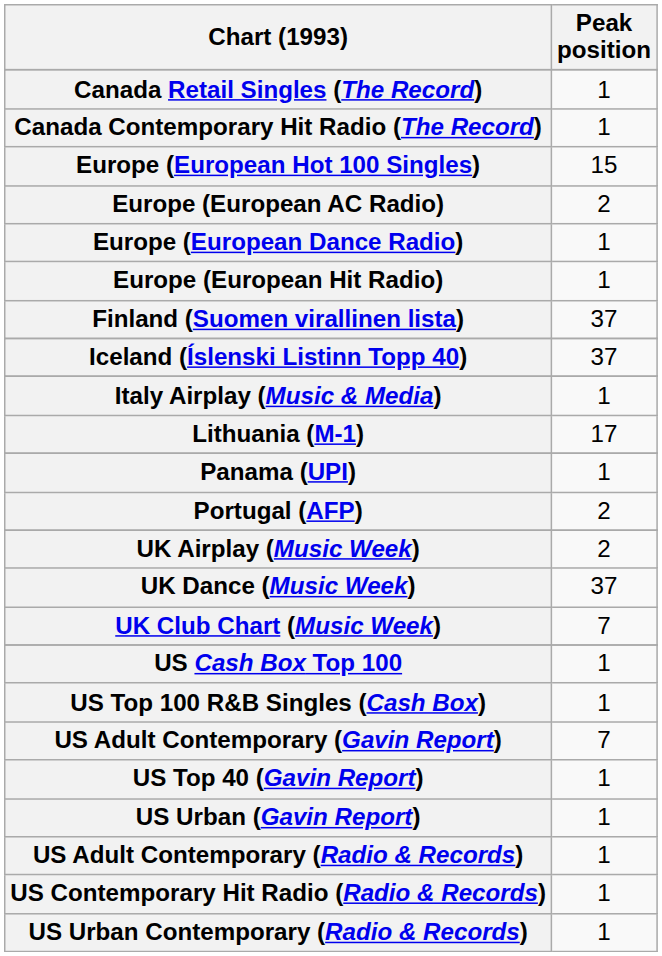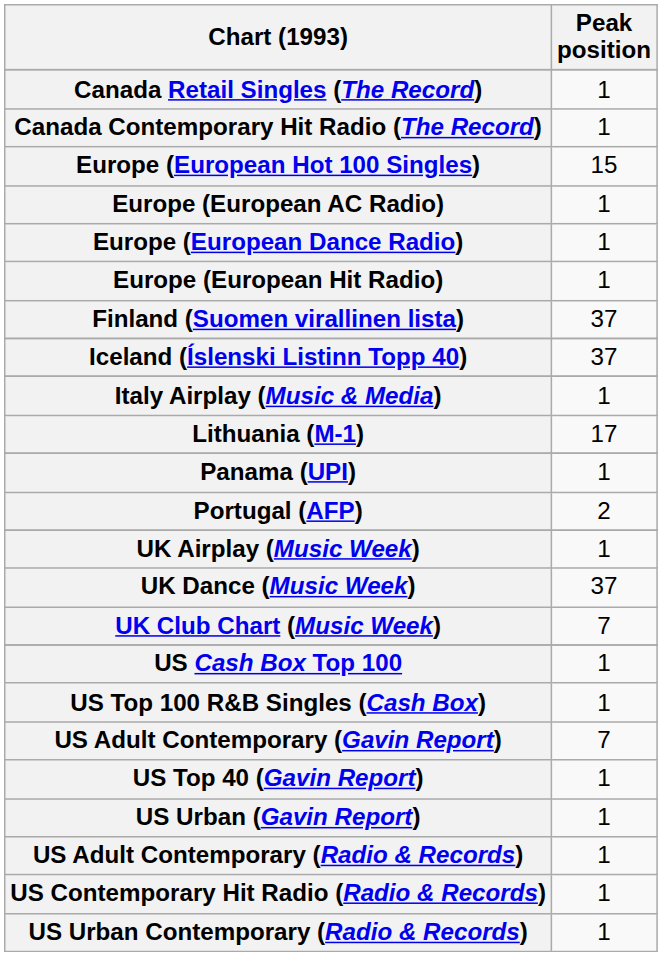 <table class="wikitable sortable plainrowheaders" style="text-align:center">
 <tr>
 <th>Chart (1993)</th>
 <th>Peak<br>position</th>
 </tr>
 <tr>
 </tr>
 <tr>
 </tr>
 <tr>
 </tr>
 <tr>
 </tr>
 <tr>
 </tr>
 <tr>
 <th scope="row">Canada <a href='#'>Retail Singles</a> (<em><a href='#'>The Record</a></em>)</th>
 <td align="center">1</td>
 </tr>
 <tr>
 <th scope="row">Canada Contemporary Hit Radio (<em><a href='#'>The Record</a></em>)</th>
 <td align="center">1</td>
 </tr>
 <tr>
 <th scope="row">Europe (<a href='#'>European Hot 100 Singles</a>)</th>
 <td align="center">15</td>
 </tr>
 <tr>
 <th scope="row">Europe (European AC Radio)</th>
-<td align="center">2</td>
+<td align="center">1</td>
 </tr>
 <tr>
 <th scope="row">Europe (<a href='#'>European Dance Radio</a>)</th>
 <td align="center">1</td>
 </tr>
 <tr>
 <th scope="row">Europe (European Hit Radio)</th>
 <td align="center">1</td>
 </tr>
 <tr>
 <th scope="row">Finland (<a href='#'>Suomen virallinen lista</a>)</th>
 <td align="center">37</td>
 </tr>
 <tr>
 </tr>
 <tr>
 </tr>
 <tr>
 <th scope="row">Iceland (<a href='#'>Íslenski Listinn Topp 40</a>)</th>
 <td align="center">37</td>
 </tr>
 <tr>
 </tr>
 <tr>
 <th scope="row">Italy Airplay (<em><a href='#'>Music & Media</a></em>)</th>
 <td>1</td>
 </tr>
 <tr>
 <th scope="row">Lithuania (<a href='#'>M-1</a>)</th>
 <td align="center">17</td>
 </tr>
 <tr>
 </tr>
 <tr>
 </tr>
 <tr>
 </tr>
 <tr>
 <th scope="row">Panama (<a href='#'>UPI</a>)</th>
 <td align="center">1</td>
 </tr>
 <tr>
 <th scope="row">Portugal (<a href='#'>AFP</a>)</th>
 <td align="center">2</td>
 </tr>
 <tr>
 </tr>
 <tr>
 </tr>
 <tr>
 </tr>
 <tr>
 <th scope="row">UK Airplay (<em><a href='#'>Music Week</a></em>)</th>
-<td align="center">2</td>
+<td align="center">1</td>
 </tr>
 <tr>
 <th scope="row">UK Dance (<em><a href='#'>Music Week</a></em>)<br></th>
 <td align="center">37</td>
 </tr>
 <tr>
 <th scope="row"><a href='#'>UK Club Chart</a> (<em><a href='#'>Music Week</a></em>)<br></th>
 <td align="center">7</td>
 </tr>
 <tr>
 </tr>
 <tr>
 </tr>
 <tr>
 </tr>
 <tr>
 </tr>
 <tr>
 </tr>
 <tr>
 </tr>
 <tr>
 </tr>
 <tr>
 <th scope="row">US <a href='#'><em>Cash Box</em> Top 100</a></th>
 <td align="center">1</td>
 </tr>
 <tr>
 <th scope="row">US Top 100 R&B Singles (<em><a href='#'>Cash Box</a></em>)</th>
 <td>1</td>
 </tr>
 <tr>
 <th scope="row">US Adult Contemporary (<em><a href='#'>Gavin Report</a></em>)</th>
 <td align="center">7</td>
 </tr>
 <tr>
 <th scope="row">US Top 40 (<em><a href='#'>Gavin Report</a></em>)</th>
 <td align="center">1</td>
 </tr>
 <tr>
 <th scope="row">US Urban (<em><a href='#'>Gavin Report</a></em>)</th>
 <td align="center">1</td>
 </tr>
 <tr>
 <th scope="row">US Adult Contemporary (<em><a href='#'>Radio & Records</a></em>)</th>
 <td align="center">1</td>
 </tr>
 <tr>
 <th scope="row">US Contemporary Hit Radio (<em><a href='#'>Radio & Records</a></em>)</th>
 <td align="center">1</td>
 </tr>
 <tr>
 <th scope="row">US Urban Contemporary (<em><a href='#'>Radio & Records</a></em>)</th>
 <td align="center">1</td>
 </tr>
 </table>
